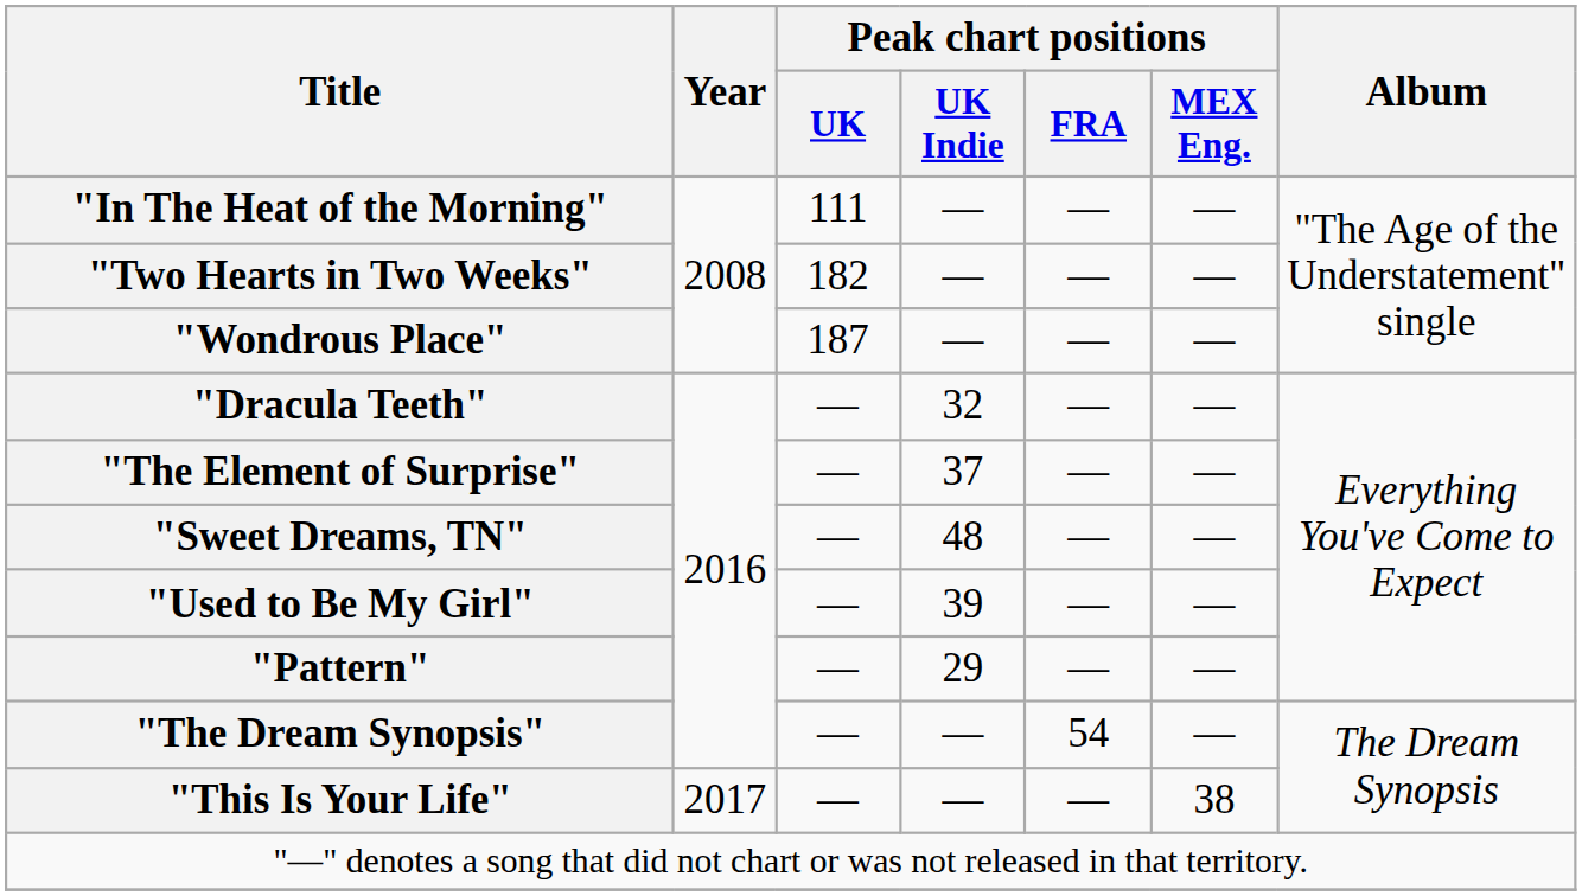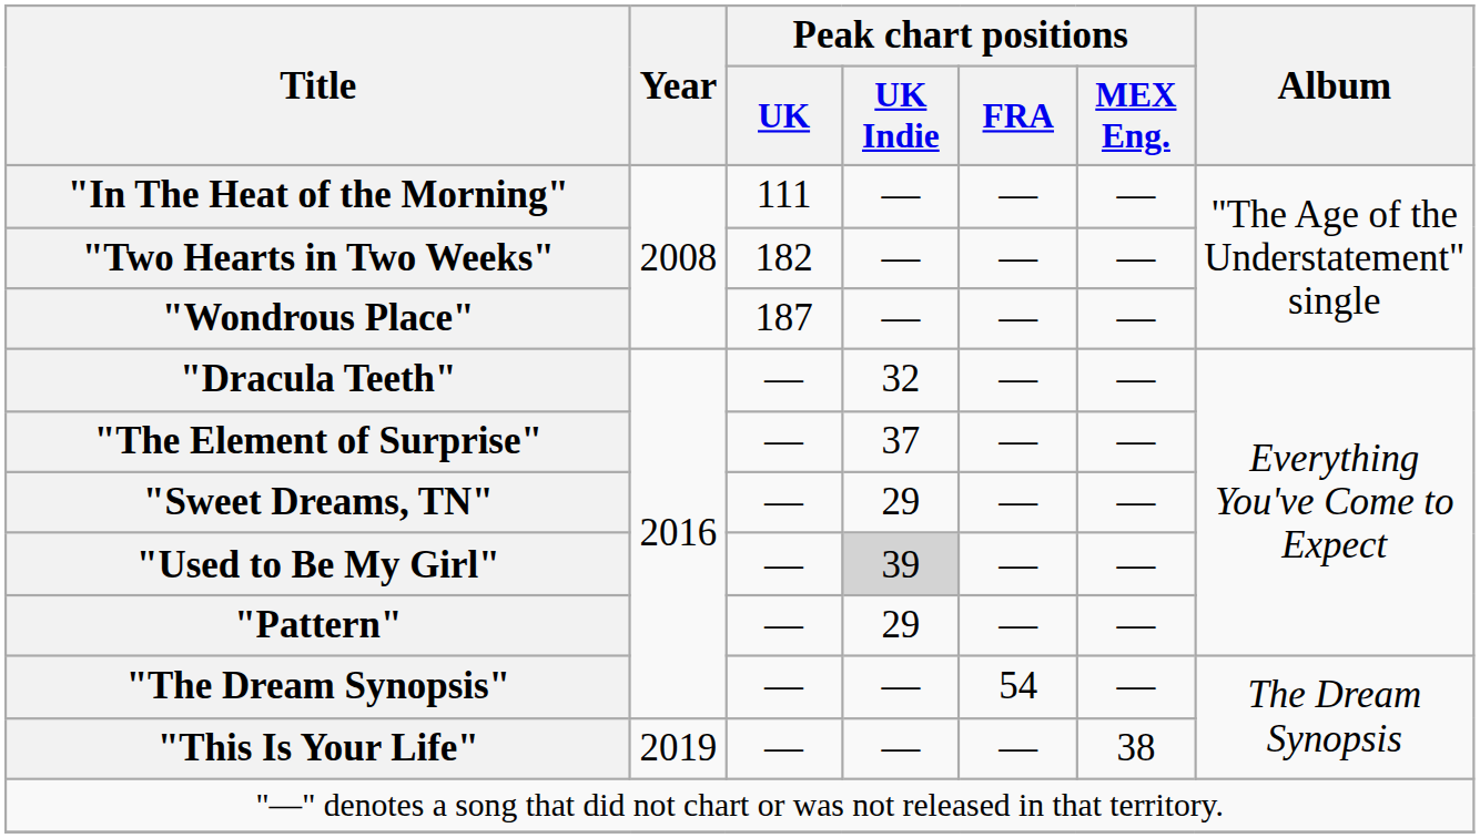 <table class="wikitable plainrowheaders" style="text-align:center;">
 <tr>
 <th scope="col" rowspan="2" style="width:17em;">Title</th>
 <th scope="col" rowspan="2">Year</th>
 <th scope="col" colspan="4">Peak chart positions</th>
 <th scope="col" rowspan="2">Album</th>
 </tr>
 <tr>
 <th scope="col" style="width:3em;font-size:90%;"><a href='#'>UK</a><br></th>
 <th scope="col" style="width:3em;font-size:90%;"><a href='#'>UK<br>Indie</a><br></th>
 <th scope="col" style="width:3em;font-size:90%;"><a href='#'>FRA</a><br></th>
 <th scope="col" style="width:3em;font-size:90%;"><a href='#'>MEX<br>Eng.</a><br></th>
 </tr>
 <tr>
 <th scope="row">"In The Heat of the Morning"</th>
 <td rowspan="3">2008</td>
 <td>111</td>
 <td>—</td>
 <td>—</td>
 <td>—</td>
 <td rowspan="3">"The Age of the Understatement" single</td>
 </tr>
 <tr>
 <th scope="row">"Two Hearts in Two Weeks"</th>
 <td>182</td>
 <td>—</td>
 <td>—</td>
 <td>—</td>
 </tr>
 <tr>
 <th scope="row">"Wondrous Place"</th>
 <td>187</td>
 <td>—</td>
 <td>—</td>
 <td>—</td>
 </tr>
 <tr>
 <th scope="row">"Dracula Teeth"</th>
 <td rowspan="6">2016</td>
 <td>—</td>
 <td>32</td>
 <td>—</td>
 <td>—</td>
 <td rowspan="5"><em>Everything You've Come to Expect</em></td>
 </tr>
 <tr>
 <th scope="row">"The Element of Surprise"</th>
 <td>—</td>
 <td>37</td>
 <td>—</td>
 <td>—</td>
 </tr>
 <tr>
 <th scope="row">"Sweet Dreams, TN"</th>
 <td>—</td>
-<td>48</td>
+<td>29</td>
 <td>—</td>
 <td>—</td>
 </tr>
 <tr>
 <th scope="row">"Used to Be My Girl"</th>
 <td>—</td>
-<td>39</td>
+<td style="background: lightgrey;">39</td>
 <td>—</td>
 <td>—</td>
 </tr>
 <tr>
 <th scope="row">"Pattern"</th>
 <td>—</td>
 <td>29</td>
 <td>—</td>
 <td>—</td>
 </tr>
 <tr>
 <th scope="row">"The Dream Synopsis"</th>
 <td>—</td>
 <td>—</td>
 <td>54</td>
 <td>—</td>
 <td rowspan="2"><em>The Dream Synopsis</em></td>
 </tr>
 <tr>
 <th scope="row">"This Is Your Life"</th>
-<td>2017</td>
+<td>2019</td>
 <td>—</td>
 <td>—</td>
 <td>—</td>
 <td>38</td>
 </tr>
 <tr>
 <td colspan="13" style="font-size:85%">"—" denotes a song that did not chart or was not released in that territory.</td>
 </tr>
 <tr>
 </tr>
 </table>
